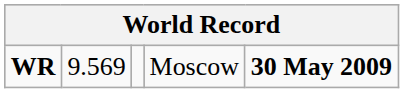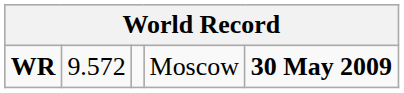 <table class="wikitable">
 <tr>
 <th colspan=5>World Record</th>
 </tr>
 <tr>
 <td><strong>WR</strong></td>
-<td>9.569</td>
+<td>9.572</td>
 <td></td>
 <td>Moscow </td>
 <td><strong>30 May 2009</strong></td>
 </tr>
 </table>
